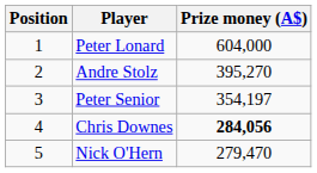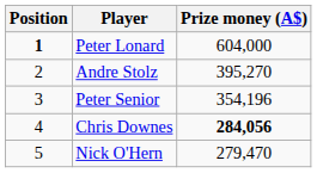 <table class="wikitable">
 <tr>
 <th>Position</th>
 <th>Player</th>
 <th>Prize money (<a href='#'>A$</a>)</th>
 </tr>
 <tr>
-<td align=center>1</td>
+<td align=center><strong>1</strong></td>
 <td> <a href='#'>Peter Lonard</a></td>
 <td align=center>604,000</td>
 </tr>
 <tr>
 <td align=center>2</td>
 <td> <a href='#'>Andre Stolz</a></td>
 <td align=center>395,270</td>
 </tr>
 <tr>
 <td align=center>3</td>
 <td> <a href='#'>Peter Senior</a></td>
-<td align=center>354,197</td>
+<td align=center>354,196</td>
 </tr>
 <tr>
 <td align=center>4</td>
 <td> <a href='#'>Chris Downes</a></td>
 <td align=center><strong>284,056</strong></td>
 </tr>
 <tr>
 <td align=center>5</td>
 <td> <a href='#'>Nick O'Hern</a></td>
 <td align=center>279,470</td>
 </tr>
 </table>
